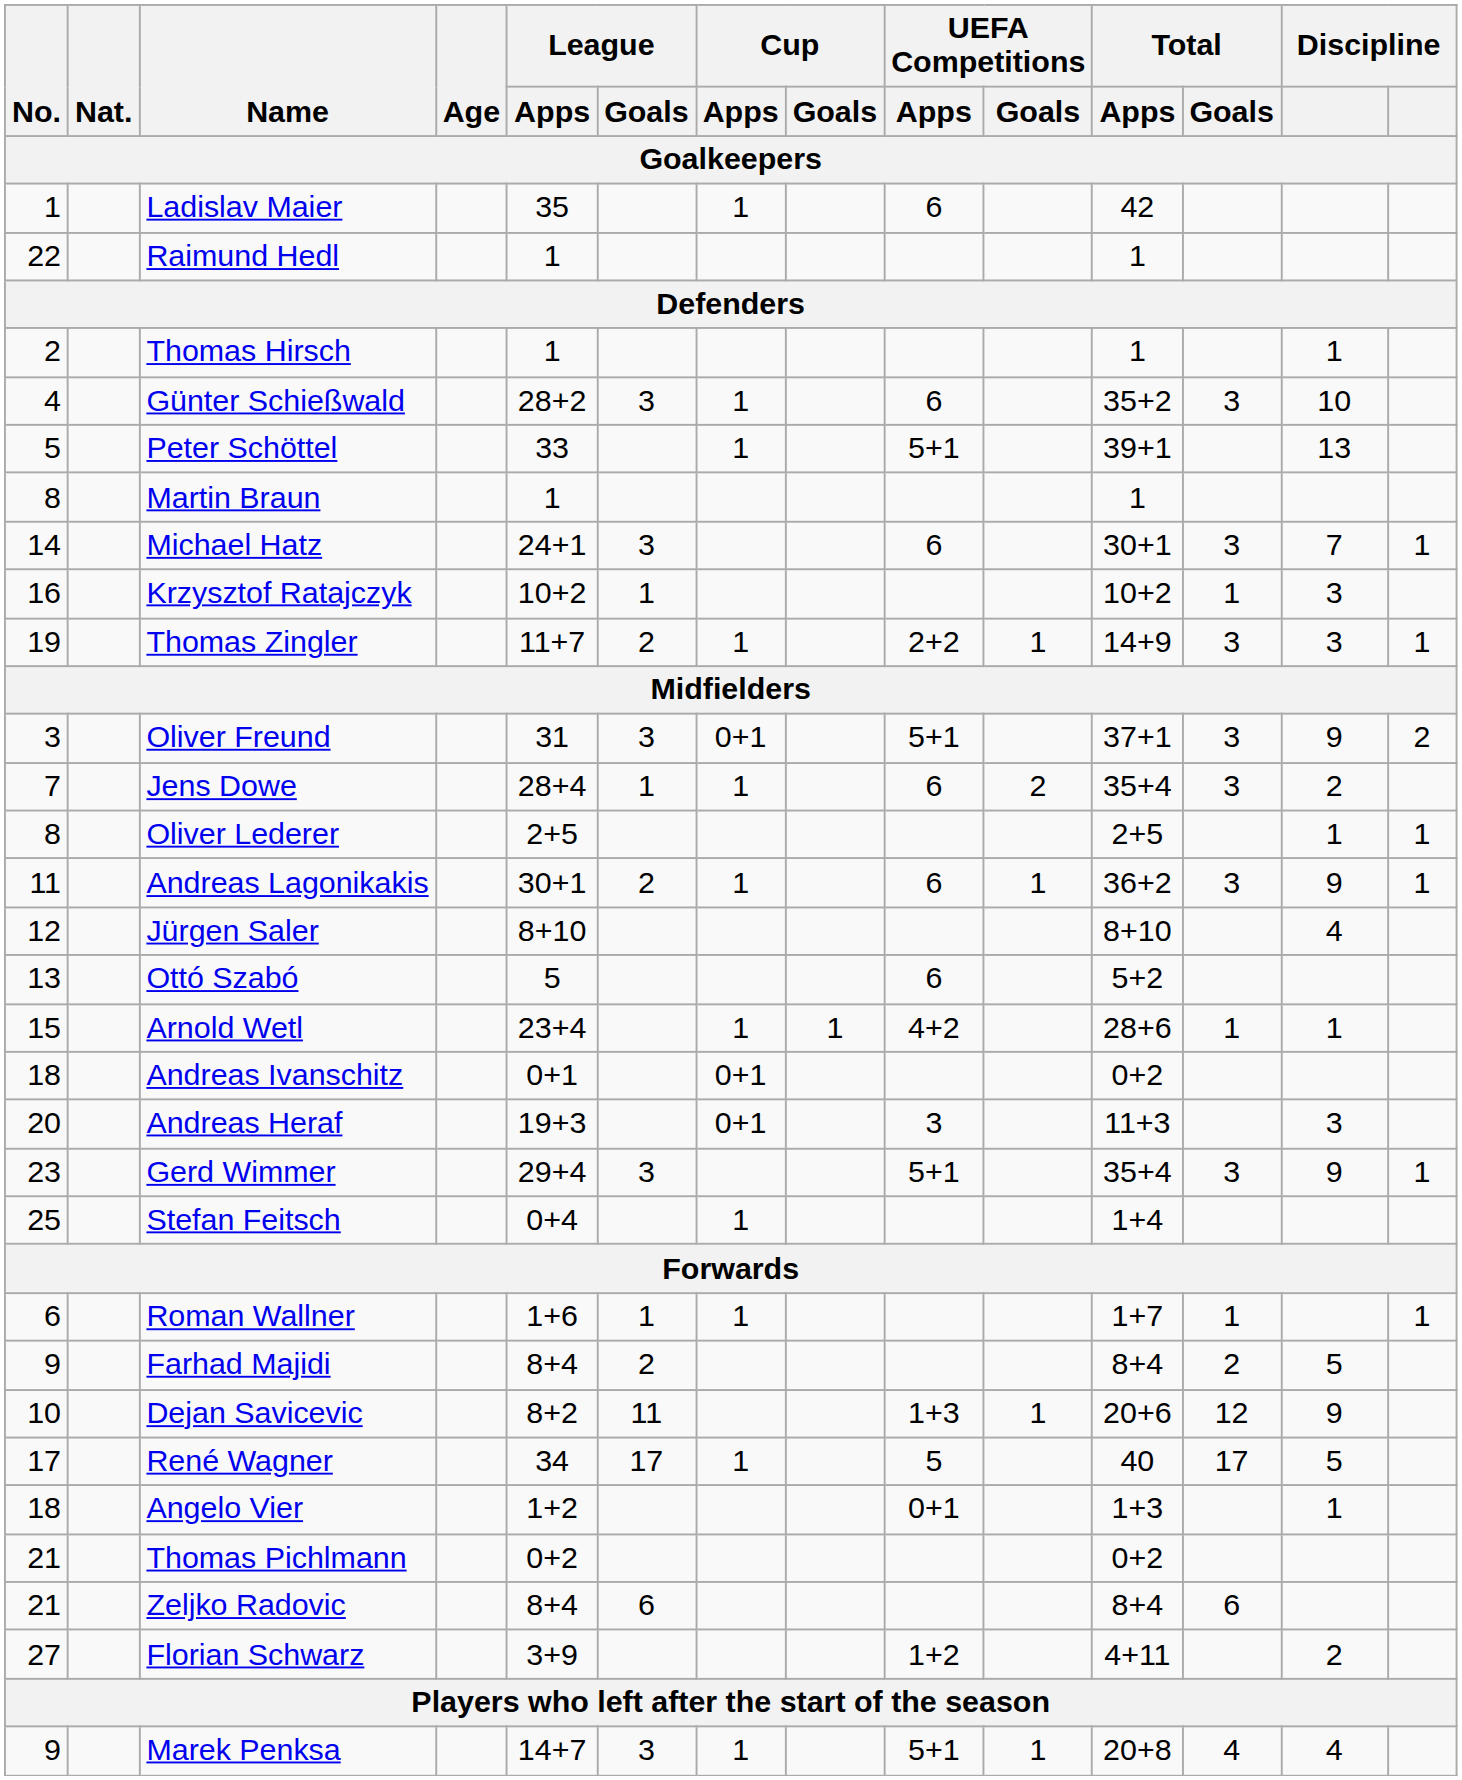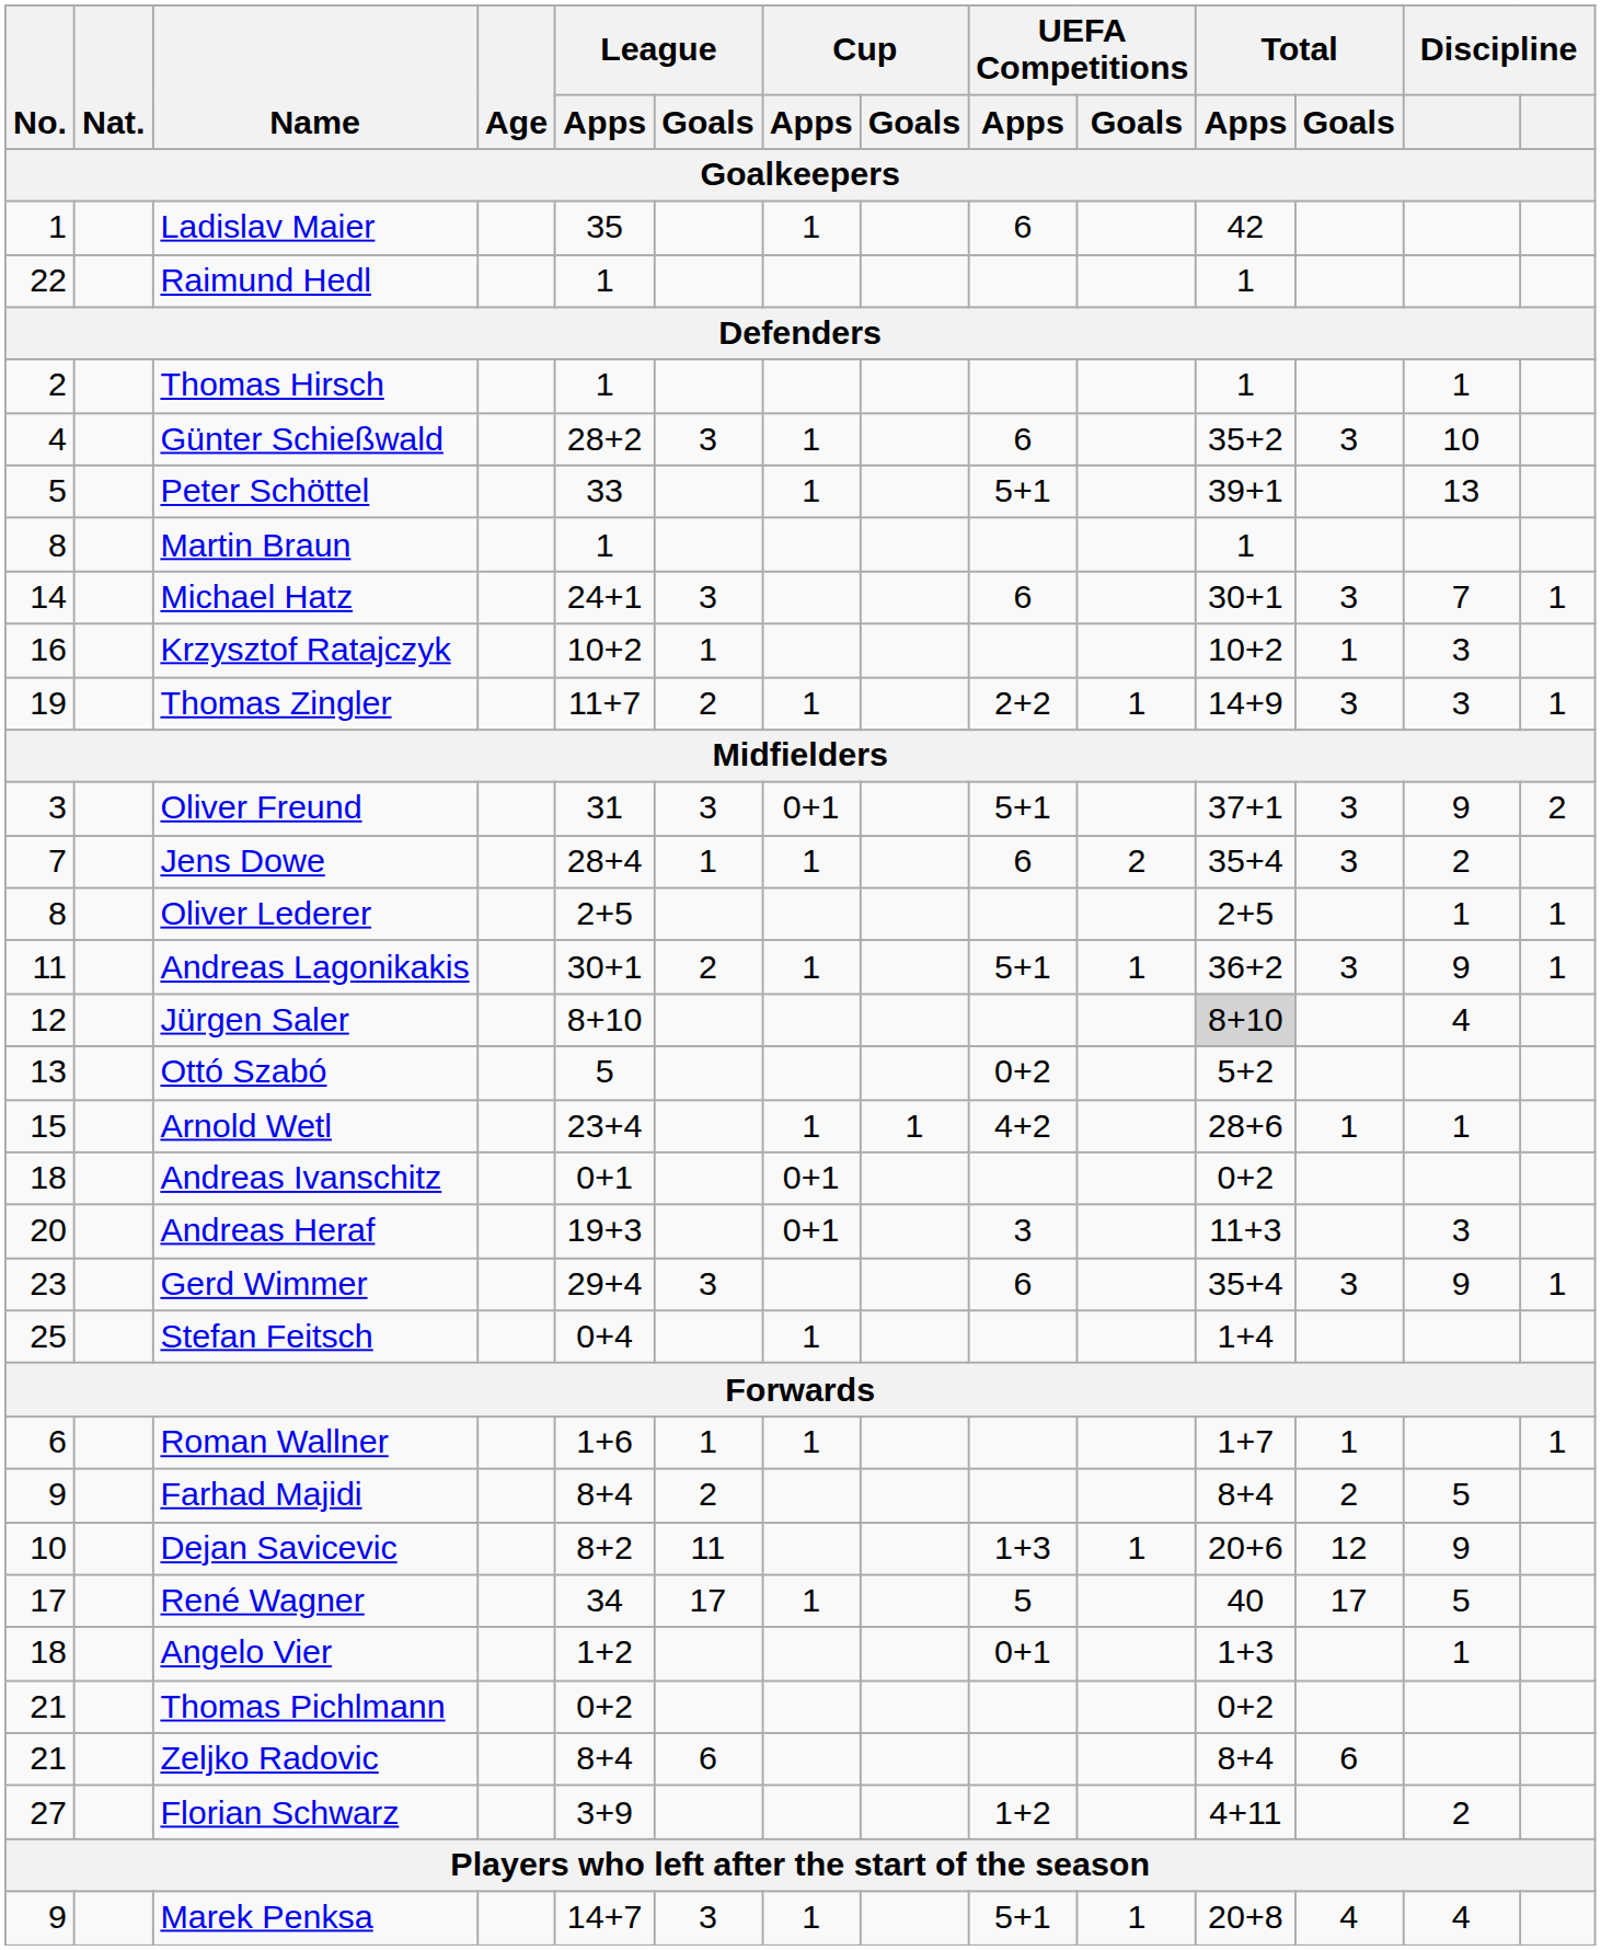 <table class="wikitable" style="text-align:center">
 <tr>
 <th rowspan="2" valign="bottom">No.</th>
 <th rowspan="2" valign="bottom">Nat.</th>
 <th rowspan="2" valign="bottom">Name</th>
 <th rowspan="2" valign="bottom">Age</th>
 <th colspan="2" width="85">League</th>
 <th colspan="2" width="85">Cup</th>
 <th colspan="2" width="85">UEFA Competitions</th>
 <th colspan="2" width="85">Total</th>
 <th colspan="2" width="85">Discipline</th>
 </tr>
 <tr>
 <th>Apps</th>
 <th>Goals</th>
 <th>Apps</th>
 <th>Goals</th>
 <th>Apps</th>
 <th>Goals</th>
 <th>Apps</th>
 <th>Goals</th>
 <th></th>
 <th></th>
 </tr>
 <tr>
 <th colspan=20>Goalkeepers</th>
 </tr>
 <tr>
 <td align="right">1</td>
 <td></td>
 <td align="left"><a href='#'>Ladislav Maier</a></td>
 <td></td>
 <td>35</td>
 <td></td>
 <td>1</td>
 <td></td>
 <td>6</td>
 <td></td>
 <td>42</td>
 <td></td>
 <td></td>
 <td></td>
 </tr>
 <tr>
 <td align="right">22</td>
 <td></td>
 <td align="left"><a href='#'>Raimund Hedl</a></td>
 <td></td>
 <td>1</td>
 <td></td>
 <td></td>
 <td></td>
 <td></td>
 <td></td>
 <td>1</td>
 <td></td>
 <td></td>
 <td></td>
 </tr>
 <tr>
 <th colspan=20>Defenders</th>
 </tr>
 <tr>
 <td align="right">2</td>
 <td></td>
 <td align="left"><a href='#'>Thomas Hirsch</a></td>
 <td></td>
 <td>1</td>
 <td></td>
 <td></td>
 <td></td>
 <td></td>
 <td></td>
 <td>1</td>
 <td></td>
 <td>1</td>
 <td></td>
 </tr>
 <tr>
 <td align="right">4</td>
 <td></td>
 <td align="left"><a href='#'>Günter Schießwald</a></td>
 <td></td>
 <td>28+2</td>
 <td>3</td>
 <td>1</td>
 <td></td>
 <td>6</td>
 <td></td>
 <td>35+2</td>
 <td>3</td>
 <td>10</td>
 <td></td>
 </tr>
 <tr>
 <td align="right">5</td>
 <td></td>
 <td align="left"><a href='#'>Peter Schöttel</a></td>
 <td></td>
 <td>33</td>
 <td></td>
 <td>1</td>
 <td></td>
 <td>5+1</td>
 <td></td>
 <td>39+1</td>
 <td></td>
 <td>13</td>
 <td></td>
 </tr>
 <tr>
 <td align="right">8</td>
 <td></td>
 <td align="left"><a href='#'>Martin Braun</a></td>
 <td></td>
 <td>1</td>
 <td></td>
 <td></td>
 <td></td>
 <td></td>
 <td></td>
 <td>1</td>
 <td></td>
 <td></td>
 <td></td>
 </tr>
 <tr>
 <td align="right">14</td>
 <td></td>
 <td align="left"><a href='#'>Michael Hatz</a></td>
 <td></td>
 <td>24+1</td>
 <td>3</td>
 <td></td>
 <td></td>
 <td>6</td>
 <td></td>
 <td>30+1</td>
 <td>3</td>
 <td>7</td>
 <td>1</td>
 </tr>
 <tr>
 <td align="right">16</td>
 <td></td>
 <td align="left"><a href='#'>Krzysztof Ratajczyk</a></td>
 <td></td>
 <td>10+2</td>
 <td>1</td>
 <td></td>
 <td></td>
 <td></td>
 <td></td>
 <td>10+2</td>
 <td>1</td>
 <td>3</td>
 <td></td>
 </tr>
 <tr>
 <td align="right">19</td>
 <td></td>
 <td align="left"><a href='#'>Thomas Zingler</a></td>
 <td></td>
 <td>11+7</td>
 <td>2</td>
 <td>1</td>
 <td></td>
 <td>2+2</td>
 <td>1</td>
 <td>14+9</td>
 <td>3</td>
 <td>3</td>
 <td>1</td>
 </tr>
 <tr>
 <th colspan=20>Midfielders</th>
 </tr>
 <tr>
 <td align="right">3</td>
 <td></td>
 <td align="left"><a href='#'>Oliver Freund</a></td>
 <td></td>
 <td>31</td>
 <td>3</td>
 <td>0+1</td>
 <td></td>
 <td>5+1</td>
 <td></td>
 <td>37+1</td>
 <td>3</td>
 <td>9</td>
 <td>2</td>
 </tr>
 <tr>
 <td align="right">7</td>
 <td></td>
 <td align="left"><a href='#'>Jens Dowe</a></td>
 <td></td>
 <td>28+4</td>
 <td>1</td>
 <td>1</td>
 <td></td>
 <td>6</td>
 <td>2</td>
 <td>35+4</td>
 <td>3</td>
 <td>2</td>
 <td></td>
 </tr>
 <tr>
 <td align="right">8</td>
 <td></td>
 <td align="left"><a href='#'>Oliver Lederer</a></td>
 <td></td>
 <td>2+5</td>
 <td></td>
 <td></td>
 <td></td>
 <td></td>
 <td></td>
 <td>2+5</td>
 <td></td>
 <td>1</td>
 <td>1</td>
 </tr>
 <tr>
 <td align="right">11</td>
 <td></td>
 <td align="left"><a href='#'>Andreas Lagonikakis</a></td>
 <td></td>
 <td>30+1</td>
 <td>2</td>
 <td>1</td>
 <td></td>
-<td>6</td>
+<td>5+1</td>
 <td>1</td>
 <td>36+2</td>
 <td>3</td>
 <td>9</td>
 <td>1</td>
 </tr>
 <tr>
 <td align="right">12</td>
 <td></td>
 <td align="left"><a href='#'>Jürgen Saler</a></td>
 <td></td>
 <td>8+10</td>
 <td></td>
 <td></td>
 <td></td>
 <td></td>
 <td></td>
-<td>8+10</td>
+<td style="background: lightgrey;">8+10</td>
 <td></td>
 <td>4</td>
 <td></td>
 </tr>
 <tr>
 <td align="right">13</td>
 <td></td>
 <td align="left"><a href='#'>Ottó Szabó</a></td>
 <td></td>
 <td>5</td>
 <td></td>
 <td></td>
 <td></td>
-<td>6</td>
+<td>0+2</td>
 <td></td>
 <td>5+2</td>
 <td></td>
 <td></td>
 <td></td>
 </tr>
 <tr>
 <td align="right">15</td>
 <td></td>
 <td align="left"><a href='#'>Arnold Wetl</a></td>
 <td></td>
 <td>23+4</td>
 <td></td>
 <td>1</td>
 <td>1</td>
 <td>4+2</td>
 <td></td>
 <td>28+6</td>
 <td>1</td>
 <td>1</td>
 <td></td>
 </tr>
 <tr>
 <td align="right">18</td>
 <td></td>
 <td align="left"><a href='#'>Andreas Ivanschitz</a></td>
 <td></td>
 <td>0+1</td>
 <td></td>
 <td>0+1</td>
 <td></td>
 <td></td>
 <td></td>
 <td>0+2</td>
 <td></td>
 <td></td>
 <td></td>
 </tr>
 <tr>
 <td align="right">20</td>
 <td></td>
 <td align="left"><a href='#'>Andreas Heraf</a></td>
 <td></td>
 <td>19+3</td>
 <td></td>
 <td>0+1</td>
 <td></td>
 <td>3</td>
 <td></td>
 <td>11+3</td>
 <td></td>
 <td>3</td>
 <td></td>
 </tr>
 <tr>
 <td align="right">23</td>
 <td></td>
 <td align="left"><a href='#'>Gerd Wimmer</a></td>
 <td></td>
 <td>29+4</td>
 <td>3</td>
 <td></td>
 <td></td>
-<td>5+1</td>
+<td>6</td>
 <td></td>
 <td>35+4</td>
 <td>3</td>
 <td>9</td>
 <td>1</td>
 </tr>
 <tr>
 <td align="right">25</td>
 <td></td>
 <td align="left"><a href='#'>Stefan Feitsch</a></td>
 <td></td>
 <td>0+4</td>
 <td></td>
 <td>1</td>
 <td></td>
 <td></td>
 <td></td>
 <td>1+4</td>
 <td></td>
 <td></td>
 <td></td>
 </tr>
 <tr>
 <th colspan=20>Forwards</th>
 </tr>
 <tr>
 <td align="right">6</td>
 <td></td>
 <td align="left"><a href='#'>Roman Wallner</a></td>
 <td></td>
 <td>1+6</td>
 <td>1</td>
 <td>1</td>
 <td></td>
 <td></td>
 <td></td>
 <td>1+7</td>
 <td>1</td>
 <td></td>
 <td>1</td>
 </tr>
 <tr>
 <td align="right">9</td>
 <td></td>
 <td align="left"><a href='#'>Farhad Majidi</a></td>
 <td></td>
 <td>8+4</td>
 <td>2</td>
 <td></td>
 <td></td>
 <td></td>
 <td></td>
 <td>8+4</td>
 <td>2</td>
 <td>5</td>
 <td></td>
 </tr>
 <tr>
 <td align="right">10</td>
 <td></td>
 <td align="left"><a href='#'>Dejan Savicevic</a></td>
 <td></td>
 <td>8+2</td>
 <td>11</td>
 <td></td>
 <td></td>
 <td>1+3</td>
 <td>1</td>
 <td>20+6</td>
 <td>12</td>
 <td>9</td>
 <td></td>
 </tr>
 <tr>
 <td align="right">17</td>
 <td></td>
 <td align="left"><a href='#'>René Wagner</a></td>
 <td></td>
 <td>34</td>
 <td>17</td>
 <td>1</td>
 <td></td>
 <td>5</td>
 <td></td>
 <td>40</td>
 <td>17</td>
 <td>5</td>
 <td></td>
 </tr>
 <tr>
 <td align="right">18</td>
 <td></td>
 <td align="left"><a href='#'>Angelo Vier</a></td>
 <td></td>
 <td>1+2</td>
 <td></td>
 <td></td>
 <td></td>
 <td>0+1</td>
 <td></td>
 <td>1+3</td>
 <td></td>
 <td>1</td>
 <td></td>
 </tr>
 <tr>
 <td align="right">21</td>
 <td></td>
 <td align="left"><a href='#'>Thomas Pichlmann</a></td>
 <td></td>
 <td>0+2</td>
 <td></td>
 <td></td>
 <td></td>
 <td></td>
 <td></td>
 <td>0+2</td>
 <td></td>
 <td></td>
 <td></td>
 </tr>
 <tr>
 <td align="right">21</td>
 <td></td>
 <td align="left"><a href='#'>Zeljko Radovic</a></td>
 <td></td>
 <td>8+4</td>
 <td>6</td>
 <td></td>
 <td></td>
 <td></td>
 <td></td>
 <td>8+4</td>
 <td>6</td>
 <td></td>
 <td></td>
 </tr>
 <tr>
 <td align="right">27</td>
 <td></td>
 <td align="left"><a href='#'>Florian Schwarz</a></td>
 <td></td>
 <td>3+9</td>
 <td></td>
 <td></td>
 <td></td>
 <td>1+2</td>
 <td></td>
 <td>4+11</td>
 <td></td>
 <td>2</td>
 <td></td>
 </tr>
 <tr>
 <th colspan=20>Players who left after the start of the season</th>
 </tr>
 <tr>
 <td align="right">9</td>
 <td></td>
 <td align="left"><a href='#'>Marek Penksa</a></td>
 <td></td>
 <td>14+7</td>
 <td>3</td>
 <td>1</td>
 <td></td>
 <td>5+1</td>
 <td>1</td>
 <td>20+8</td>
 <td>4</td>
 <td>4</td>
 <td></td>
 </tr>
 </table>
